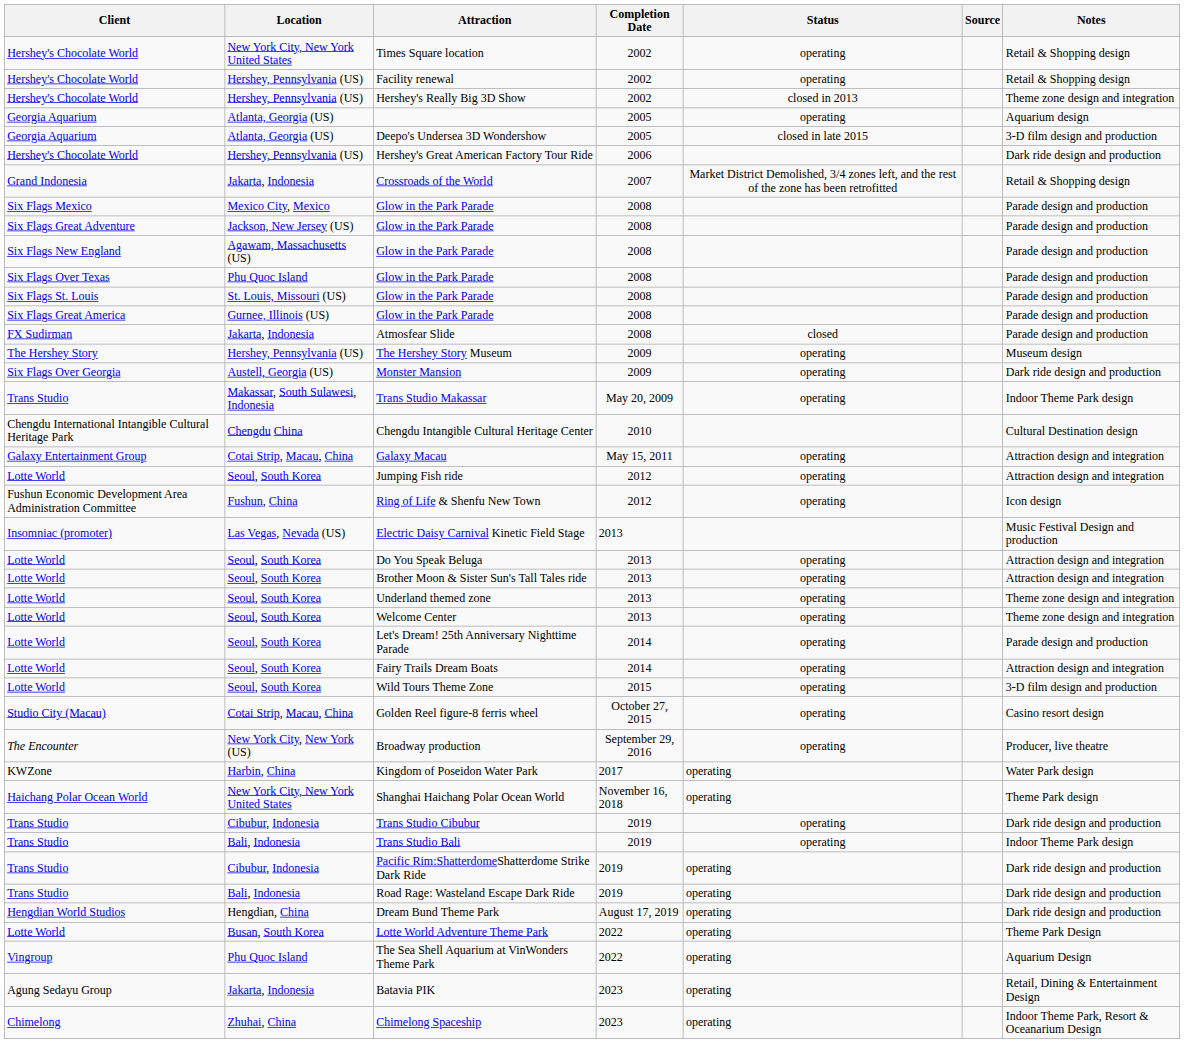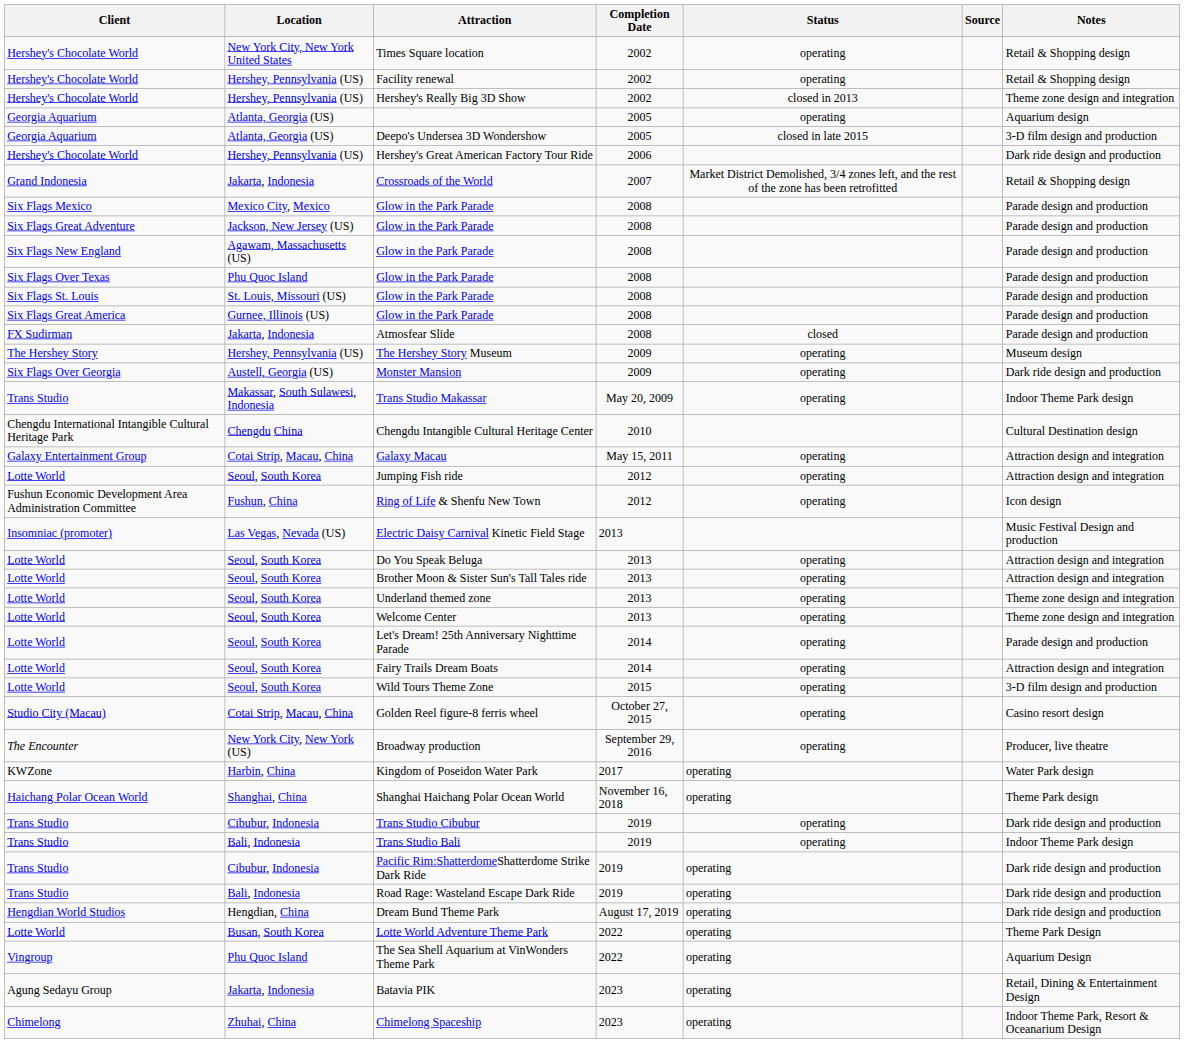 <table class="wikitable sortable">
 <tr>
 <th>Client</th>
 <th>Location</th>
 <th>Attraction</th>
 <th>Completion Date</th>
 <th>Status</th>
 <th>Source</th>
 <th class="unsortable">Notes</th>
 </tr>
 <tr>
 <td><a href='#'>Hershey's Chocolate World</a></td>
 <td><a href='#'>New York City, New York</a> <a href='#'>United States</a></td>
 <td>Times Square location</td>
 <td align=center>2002</td>
 <td align=center>operating</td>
 <td align=center></td>
 <td>Retail & Shopping design</td>
 </tr>
 <tr>
 <td><a href='#'>Hershey's Chocolate World</a></td>
 <td><a href='#'>Hershey, Pennsylvania</a> (US)</td>
 <td>Facility renewal</td>
 <td align=center>2002</td>
 <td align=center>operating</td>
 <td align=center></td>
 <td>Retail & Shopping design</td>
 </tr>
 <tr>
 <td><a href='#'>Hershey's Chocolate World</a></td>
 <td><a href='#'>Hershey, Pennsylvania</a> (US)</td>
 <td>Hershey's Really Big 3D Show</td>
 <td align=center>2002</td>
 <td align=center>closed in 2013</td>
 <td align=center></td>
 <td>Theme zone design and integration</td>
 </tr>
 <tr>
 <td><a href='#'>Georgia Aquarium</a></td>
 <td><a href='#'>Atlanta, Georgia</a> (US)</td>
 <td></td>
 <td align=center>2005</td>
 <td align=center>operating</td>
 <td align=center></td>
 <td>Aquarium design</td>
 </tr>
 <tr>
 <td><a href='#'>Georgia Aquarium</a></td>
 <td><a href='#'>Atlanta, Georgia</a> (US)</td>
 <td>Deepo's Undersea 3D Wondershow</td>
 <td align=center>2005</td>
 <td align=center>closed in late 2015</td>
 <td align=center></td>
 <td>3-D film design and production</td>
 </tr>
 <tr>
 <td><a href='#'>Hershey's Chocolate World</a></td>
 <td><a href='#'>Hershey, Pennsylvania</a> (US)</td>
 <td>Hershey's Great American Factory Tour Ride</td>
 <td align=center>2006</td>
 <td></td>
 <td align=center></td>
 <td>Dark ride design and production</td>
 </tr>
 <tr>
 <td><a href='#'>Grand Indonesia</a></td>
 <td><a href='#'>Jakarta</a>, <a href='#'>Indonesia</a></td>
 <td><a href='#'>Crossroads of the World</a></td>
 <td align="center">2007</td>
 <td align="center">Market District Demolished, 3/4 zones left, and the rest of the zone has been retrofitted</td>
 <td align="center"></td>
 <td>Retail & Shopping design</td>
 </tr>
 <tr>
 <td><a href='#'>Six Flags Mexico</a></td>
 <td><a href='#'>Mexico City</a>, <a href='#'>Mexico</a></td>
 <td><a href='#'>Glow in the Park Parade</a></td>
 <td align="center">2008</td>
 <td align="center"></td>
 <td align="center"></td>
 <td>Parade design and production</td>
 </tr>
 <tr>
 <td><a href='#'>Six Flags Great Adventure</a></td>
 <td><a href='#'>Jackson, New Jersey</a> (US)</td>
 <td><a href='#'>Glow in the Park Parade</a></td>
 <td align="center">2008</td>
 <td align="center"></td>
 <td align="center"></td>
 <td>Parade design and production</td>
 </tr>
 <tr>
 <td><a href='#'>Six Flags New England</a></td>
 <td><a href='#'>Agawam, Massachusetts</a> (US)</td>
 <td><a href='#'>Glow in the Park Parade</a></td>
 <td align="center">2008</td>
 <td align="center"></td>
 <td align="center"></td>
 <td>Parade design and production</td>
 </tr>
 <tr>
 <td><a href='#'>Six Flags Over Texas</a></td>
 <td><a href='#'>Phu Quoc Island</a></td>
 <td><a href='#'>Glow in the Park Parade</a></td>
 <td align="center">2008</td>
 <td align="center"></td>
 <td align="center"></td>
 <td>Parade design and production</td>
 </tr>
 <tr>
 <td><a href='#'>Six Flags St. Louis</a></td>
 <td><a href='#'>St. Louis, Missouri</a> (US)</td>
 <td><a href='#'>Glow in the Park Parade</a></td>
 <td align="center">2008</td>
 <td align="center"></td>
 <td align="center"></td>
 <td>Parade design and production</td>
 </tr>
 <tr>
 <td><a href='#'>Six Flags Great America</a></td>
 <td><a href='#'>Gurnee, Illinois</a> (US)</td>
 <td><a href='#'>Glow in the Park Parade</a></td>
 <td align="center">2008</td>
 <td align="center"></td>
 <td align="center"></td>
 <td>Parade design and production</td>
 </tr>
 <tr>
 <td><a href='#'>FX Sudirman</a></td>
 <td><a href='#'>Jakarta</a>, <a href='#'>Indonesia</a></td>
 <td>Atmosfear Slide</td>
 <td align="center">2008</td>
 <td align="center">closed</td>
 <td align="center"></td>
 <td>Parade design and production</td>
 </tr>
 <tr>
 <td><a href='#'>The Hershey Story</a></td>
 <td><a href='#'>Hershey, Pennsylvania</a> (US)</td>
 <td><a href='#'>The Hershey Story</a> Museum</td>
 <td align="center">2009</td>
 <td align="center">operating</td>
 <td align="center"></td>
 <td>Museum design</td>
 </tr>
 <tr>
 <td><a href='#'>Six Flags Over Georgia</a></td>
 <td><a href='#'>Austell, Georgia</a> (US)</td>
 <td><a href='#'>Monster Mansion</a></td>
 <td align="center">2009</td>
 <td align="center">operating</td>
 <td align="center"></td>
 <td>Dark ride design and production</td>
 </tr>
 <tr>
 <td><a href='#'>Trans Studio</a></td>
 <td><a href='#'>Makassar</a>, <a href='#'>South Sulawesi</a>, <a href='#'>Indonesia</a></td>
 <td><a href='#'>Trans Studio Makassar</a></td>
 <td align="center">May 20, 2009</td>
 <td align="center">operating</td>
 <td align="center"></td>
 <td>Indoor Theme Park design</td>
 </tr>
 <tr>
 <td>Chengdu International Intangible Cultural Heritage Park</td>
 <td><a href='#'>Chengdu</a> <a href='#'>China</a></td>
 <td>Chengdu Intangible Cultural Heritage Center</td>
 <td align="center">2010</td>
 <td align="center"></td>
 <td align="center"></td>
 <td>Cultural Destination design</td>
 </tr>
 <tr>
 <td><a href='#'>Galaxy Entertainment Group</a></td>
 <td><a href='#'>Cotai Strip</a>, <a href='#'>Macau</a>, <a href='#'>China</a></td>
 <td><a href='#'>Galaxy Macau</a></td>
 <td align="center">May 15, 2011</td>
 <td align="center">operating</td>
 <td align="center"></td>
 <td>Attraction design and integration</td>
 </tr>
 <tr>
 <td><a href='#'>Lotte World</a></td>
 <td><a href='#'>Seoul</a>, <a href='#'>South Korea</a></td>
 <td>Jumping Fish ride</td>
 <td align="center">2012</td>
 <td align="center">operating</td>
 <td align="center"></td>
 <td>Attraction design and integration</td>
 </tr>
 <tr>
 <td>Fushun Economic Development Area Administration Committee</td>
 <td><a href='#'>Fushun</a>, <a href='#'>China</a></td>
 <td><a href='#'>Ring of Life</a> & Shenfu New Town</td>
 <td align="center">2012</td>
 <td align="center">operating</td>
 <td align="center"></td>
 <td>Icon design</td>
 </tr>
 <tr>
 <td><a href='#'>Insomniac (promoter)</a></td>
 <td><a href='#'>Las Vegas</a>, <a href='#'>Nevada</a> (US)</td>
 <td><a href='#'>Electric Daisy Carnival</a> Kinetic Field Stage</td>
 <td>2013</td>
 <td></td>
 <td></td>
 <td>Music Festival Design and production</td>
 </tr>
 <tr>
 <td><a href='#'>Lotte World</a></td>
 <td><a href='#'>Seoul</a>, <a href='#'>South Korea</a></td>
 <td>Do You Speak Beluga</td>
 <td align="center">2013</td>
 <td align="center">operating</td>
 <td align="center"></td>
 <td>Attraction design and integration</td>
 </tr>
 <tr>
 <td><a href='#'>Lotte World</a></td>
 <td><a href='#'>Seoul</a>, <a href='#'>South Korea</a></td>
 <td>Brother Moon & Sister Sun's Tall Tales ride</td>
 <td align="center">2013</td>
 <td align="center">operating</td>
 <td align="center"></td>
 <td>Attraction design and integration</td>
 </tr>
 <tr>
 <td><a href='#'>Lotte World</a></td>
 <td><a href='#'>Seoul</a>, <a href='#'>South Korea</a></td>
 <td>Underland themed zone</td>
 <td align="center">2013</td>
 <td align="center">operating</td>
 <td align="center"></td>
 <td>Theme zone design and integration</td>
 </tr>
 <tr>
 <td><a href='#'>Lotte World</a></td>
 <td><a href='#'>Seoul</a>, <a href='#'>South Korea</a></td>
 <td>Welcome Center</td>
 <td align="center">2013</td>
 <td align="center">operating</td>
 <td align="center"></td>
 <td>Theme zone design and integration</td>
 </tr>
 <tr>
 <td><a href='#'>Lotte World</a></td>
 <td><a href='#'>Seoul</a>, <a href='#'>South Korea</a></td>
 <td>Let's Dream! 25th Anniversary Nighttime Parade</td>
 <td align="center">2014</td>
 <td align="center">operating</td>
 <td align="center"></td>
 <td>Parade design and production</td>
 </tr>
 <tr>
 <td><a href='#'>Lotte World</a></td>
 <td><a href='#'>Seoul</a>, <a href='#'>South Korea</a></td>
 <td>Fairy Trails Dream Boats</td>
 <td align="center">2014</td>
 <td align="center">operating</td>
 <td align="center"></td>
 <td>Attraction design and integration</td>
 </tr>
 <tr>
 <td><a href='#'>Lotte World</a></td>
 <td><a href='#'>Seoul</a>, <a href='#'>South Korea</a></td>
 <td>Wild Tours Theme Zone</td>
 <td align="center">2015</td>
 <td align="center">operating</td>
 <td align="center"></td>
 <td>3-D film design and production</td>
 </tr>
 <tr>
 <td><a href='#'>Studio City (Macau)</a></td>
 <td><a href='#'>Cotai Strip</a>, <a href='#'>Macau</a>, <a href='#'>China</a></td>
 <td>Golden Reel figure-8 ferris wheel</td>
 <td align="center">October 27, 2015</td>
 <td align="center">operating</td>
 <td align="center"></td>
 <td>Casino resort design</td>
 </tr>
 <tr>
 <td><em>The Encounter</em></td>
 <td><a href='#'>New York City</a>, <a href='#'>New York</a> (US)</td>
 <td>Broadway production</td>
 <td align="center">September 29, 2016</td>
 <td align="center">operating</td>
 <td align="center"></td>
 <td>Producer, live theatre</td>
 </tr>
 <tr>
 <td>KWZone</td>
 <td><a href='#'>Harbin</a>, <a href='#'>China</a></td>
 <td>Kingdom of Poseidon Water Park</td>
 <td>2017</td>
 <td>operating</td>
 <td></td>
 <td>Water Park design</td>
 </tr>
 <tr>
 <td><a href='#'>Haichang Polar Ocean World</a></td>
-<td><a href='#'>New York City, New York</a> <a href='#'>United States</a></td>
+<td><a href='#'>Shanghai</a>, <a href='#'>China</a></td>
 <td>Shanghai Haichang Polar Ocean World</td>
 <td>November 16, 2018</td>
 <td>operating</td>
 <td></td>
 <td>Theme Park design</td>
 </tr>
 <tr>
 <td><a href='#'>Trans Studio</a></td>
 <td><a href='#'>Cibubur</a>, <a href='#'>Indonesia</a></td>
 <td><a href='#'>Trans Studio Cibubur</a></td>
 <td align="center">2019</td>
 <td align="center">operating</td>
 <td></td>
 <td>Dark ride design and production</td>
 </tr>
 <tr>
 <td><a href='#'>Trans Studio</a></td>
 <td><a href='#'>Bali</a>, <a href='#'>Indonesia</a></td>
 <td><a href='#'>Trans Studio Bali</a></td>
 <td align="center">2019</td>
 <td align="center">operating</td>
 <td></td>
 <td>Indoor Theme Park design</td>
 </tr>
 <tr>
 <td><a href='#'>Trans Studio</a></td>
 <td><a href='#'>Cibubur</a>, <a href='#'>Indonesia</a></td>
 <td><a href='#'>Pacific Rim:Shatterdome</a>Shatterdome Strike Dark Ride</td>
 <td>2019</td>
 <td>operating</td>
 <td></td>
 <td>Dark ride design and production</td>
 </tr>
 <tr>
 <td><a href='#'>Trans Studio</a></td>
 <td><a href='#'>Bali</a>, <a href='#'>Indonesia</a></td>
 <td>Road Rage: Wasteland Escape Dark Ride</td>
 <td>2019</td>
 <td>operating</td>
 <td></td>
 <td>Dark ride design and production</td>
 </tr>
 <tr>
 <td><a href='#'>Hengdian World Studios</a></td>
 <td>Hengdian, <a href='#'>China</a></td>
 <td>Dream Bund Theme Park</td>
 <td>August 17, 2019</td>
 <td>operating</td>
 <td></td>
 <td>Dark ride design and production</td>
 </tr>
 <tr>
 <td><a href='#'>Lotte World</a></td>
 <td><a href='#'>Busan</a>, <a href='#'>South Korea</a></td>
 <td><a href='#'>Lotte World Adventure Theme Park</a></td>
 <td>2022</td>
 <td>operating</td>
 <td></td>
 <td>Theme Park Design</td>
 </tr>
 <tr>
 <td><a href='#'>Vingroup</a></td>
 <td><a href='#'>Phu Quoc Island</a></td>
 <td>The Sea Shell Aquarium at VinWonders Theme Park </td>
 <td>2022</td>
 <td>operating</td>
 <td></td>
 <td>Aquarium Design</td>
 </tr>
 <tr>
 <td>Agung Sedayu Group</td>
 <td><a href='#'>Jakarta</a>, <a href='#'>Indonesia</a></td>
 <td>Batavia PIK </td>
 <td>2023</td>
 <td>operating</td>
 <td></td>
 <td>Retail, Dining & Entertainment Design</td>
 </tr>
 <tr>
 <td><a href='#'>Chimelong</a></td>
 <td><a href='#'>Zhuhai</a>, <a href='#'>China</a></td>
 <td><a href='#'>Chimelong Spaceship</a></td>
 <td>2023</td>
 <td>operating</td>
 <td></td>
 <td>Indoor Theme Park, Resort & Oceanarium Design</td>
 </tr>
 </table>
